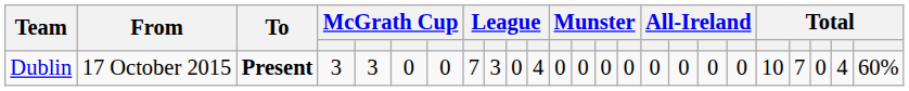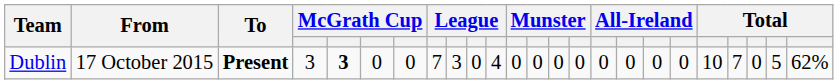 <table class="wikitable" style="text-align:center">
 <tr>
 <th rowspan="2">Team</th>
 <th rowspan="2">From</th>
 <th rowspan="2">To</th>
 <th colspan="4"><a href='#'>McGrath Cup</a></th>
 <th colspan="4"><a href='#'>League</a></th>
 <th colspan="4"><a href='#'>Munster</a></th>
 <th colspan="4"><a href='#'>All-Ireland</a></th>
 <th colspan="5">Total</th>
 </tr>
 <tr>
 <th></th>
 <th></th>
 <th></th>
 <th></th>
 <th></th>
 <th></th>
 <th></th>
 <th></th>
 <th></th>
 <th></th>
 <th></th>
 <th></th>
 <th></th>
 <th></th>
 <th></th>
 <th></th>
 <th></th>
 <th></th>
 <th></th>
 <th></th>
 <th></th>
 </tr>
 <tr>
 <td rowspan="1"><a href='#'>Dublin</a></td>
 <td>17 October 2015</td>
 <td><strong>Present</strong></td>
 <td>3</td>
-<td>3</td>
+<td><strong>3</strong></td>
 <td>0</td>
 <td>0</td>
 <td>7</td>
 <td>3</td>
 <td>0</td>
 <td>4</td>
 <td>0</td>
 <td>0</td>
 <td>0</td>
 <td>0</td>
 <td>0</td>
 <td>0</td>
 <td>0</td>
 <td>0</td>
 <td>10</td>
 <td>7</td>
 <td>0</td>
-<td>4</td>
-<td>60%</td>
+<td>5</td>
+<td>62%</td>
 </tr>
 </table>
